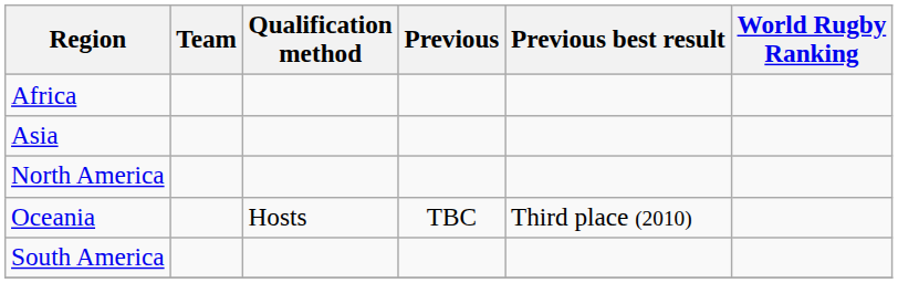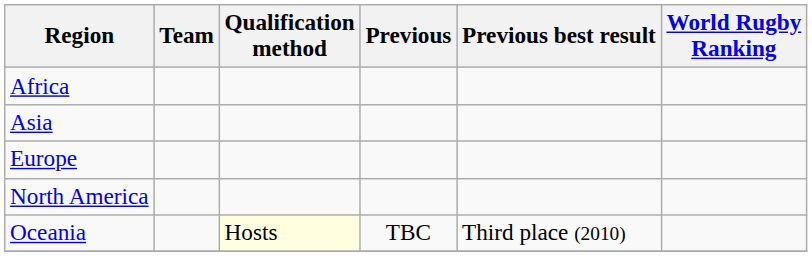 <table class="wikitable sortable">
 <tr>
 <th>Region</th>
 <th>Team</th>
 <th>Qualification<br>method</th>
 <th>Previous<br> </th>
 <th>Previous best result</th>
 <th><a href='#'>World Rugby<br>Ranking</a></th>
 </tr>
 <tr>
 <td><a href='#'>Africa</a></td>
 <td></td>
 <td></td>
 <td align=center></td>
 <td data-sort-value=" "></td>
 <td align=center></td>
 </tr>
 <tr>
 <td><a href='#'>Asia</a></td>
 <td></td>
 <td></td>
 <td align=center></td>
 <td data-sort-value=" "></td>
 <td align=center></td>
 </tr>
 <tr>
+<td rowspan=1><a href='#'>Europe</a></td>
+<td></td>
+<td></td>
+<td align=center></td>
+<td data-sort-value=" "></td>
+<td align=center></td>
+</tr>
+<tr>
 <td><a href='#'>North America</a></td>
 <td></td>
 <td align=center></td>
 <td data-sort-value=" "></td>
 <td align=center></td>
 </tr>
 <tr>
 <td><a href='#'>Oceania</a></td>
 <td></td>
-<td>Hosts</td>
+<td style="background: lightyellow;">Hosts</td>
 <td align=center>TBC</td>
 <td data-sort-value="3">Third place <small>(2010)</small></td>
 <td align=center></td>
 </tr>
 <tr>
-<td><a href='#'>South America</a></td>
-<td></td>
-<td></td>
-<td align=center></td>
-<td data-sort-value=" "></td>
-<td align=center></td>
-</tr>
-<tr>
 </tr>
 </table>
